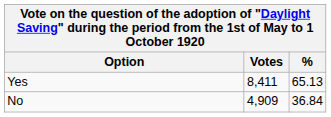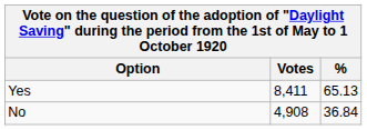 <table class="wikitable">
 <tr>
 <th colspan="3">Vote on the question of the adoption of "<a href='#'>Daylight Saving</a>" during the period from the 1st of May to 1 October 1920</th>
 </tr>
 <tr>
 <th style="width: 300px">Option</th>
 <th style="width: 50px">Votes</th>
 <th style="width: 40px">%</th>
 </tr>
 <tr>
 <td>Yes</td>
 <td>8,411</td>
 <td>65.13</td>
 </tr>
 <tr>
 <td>No</td>
-<td>4,909</td>
+<td>4,908</td>
 <td>36.84</td>
 </tr>
 </table>
